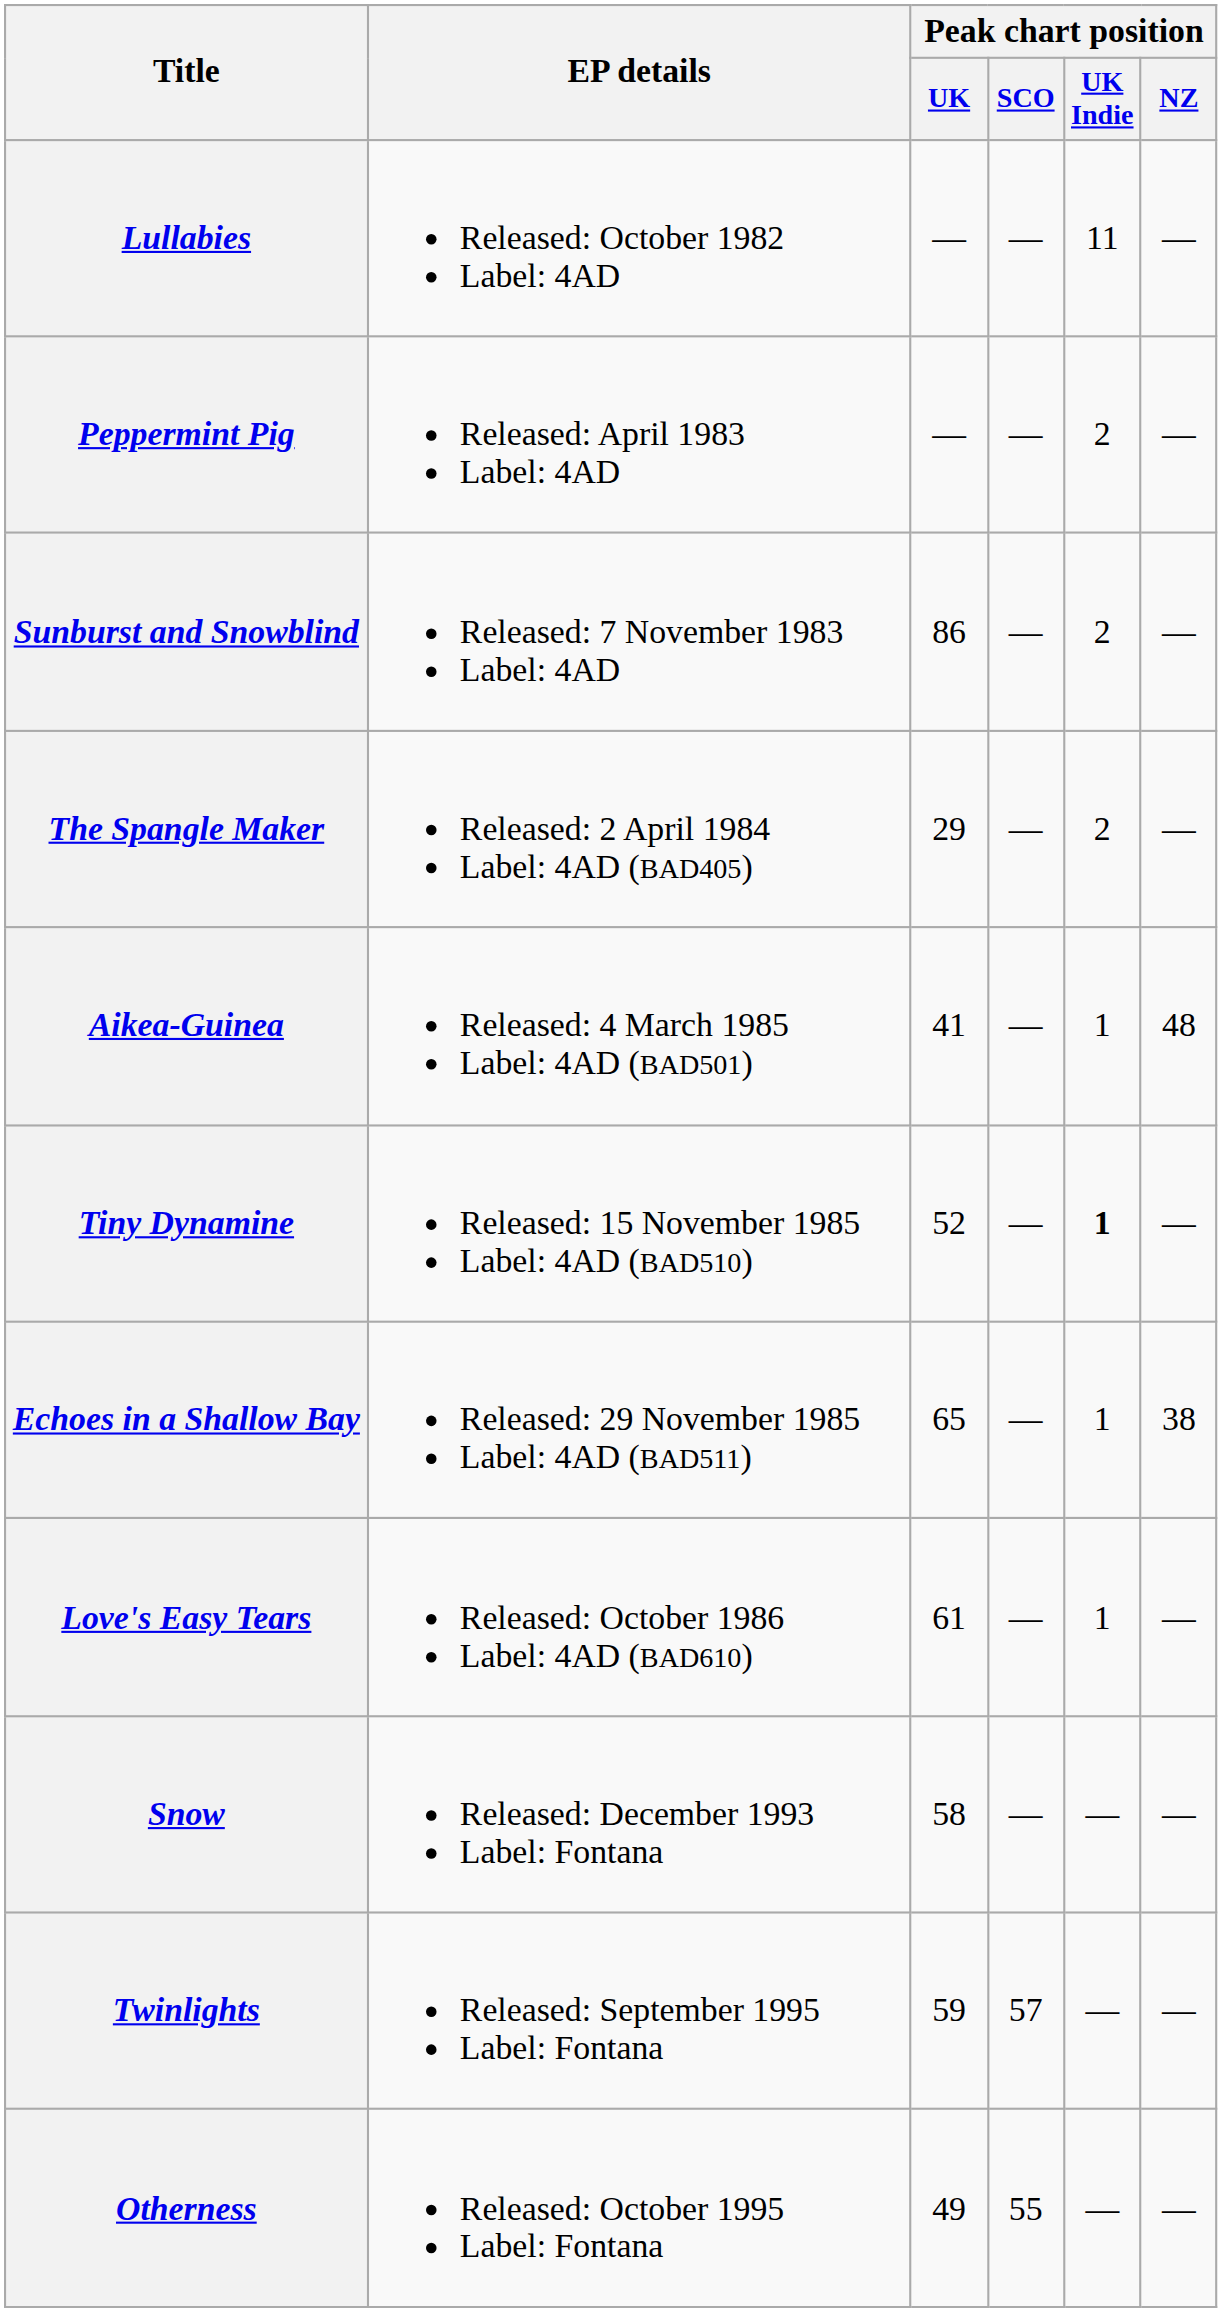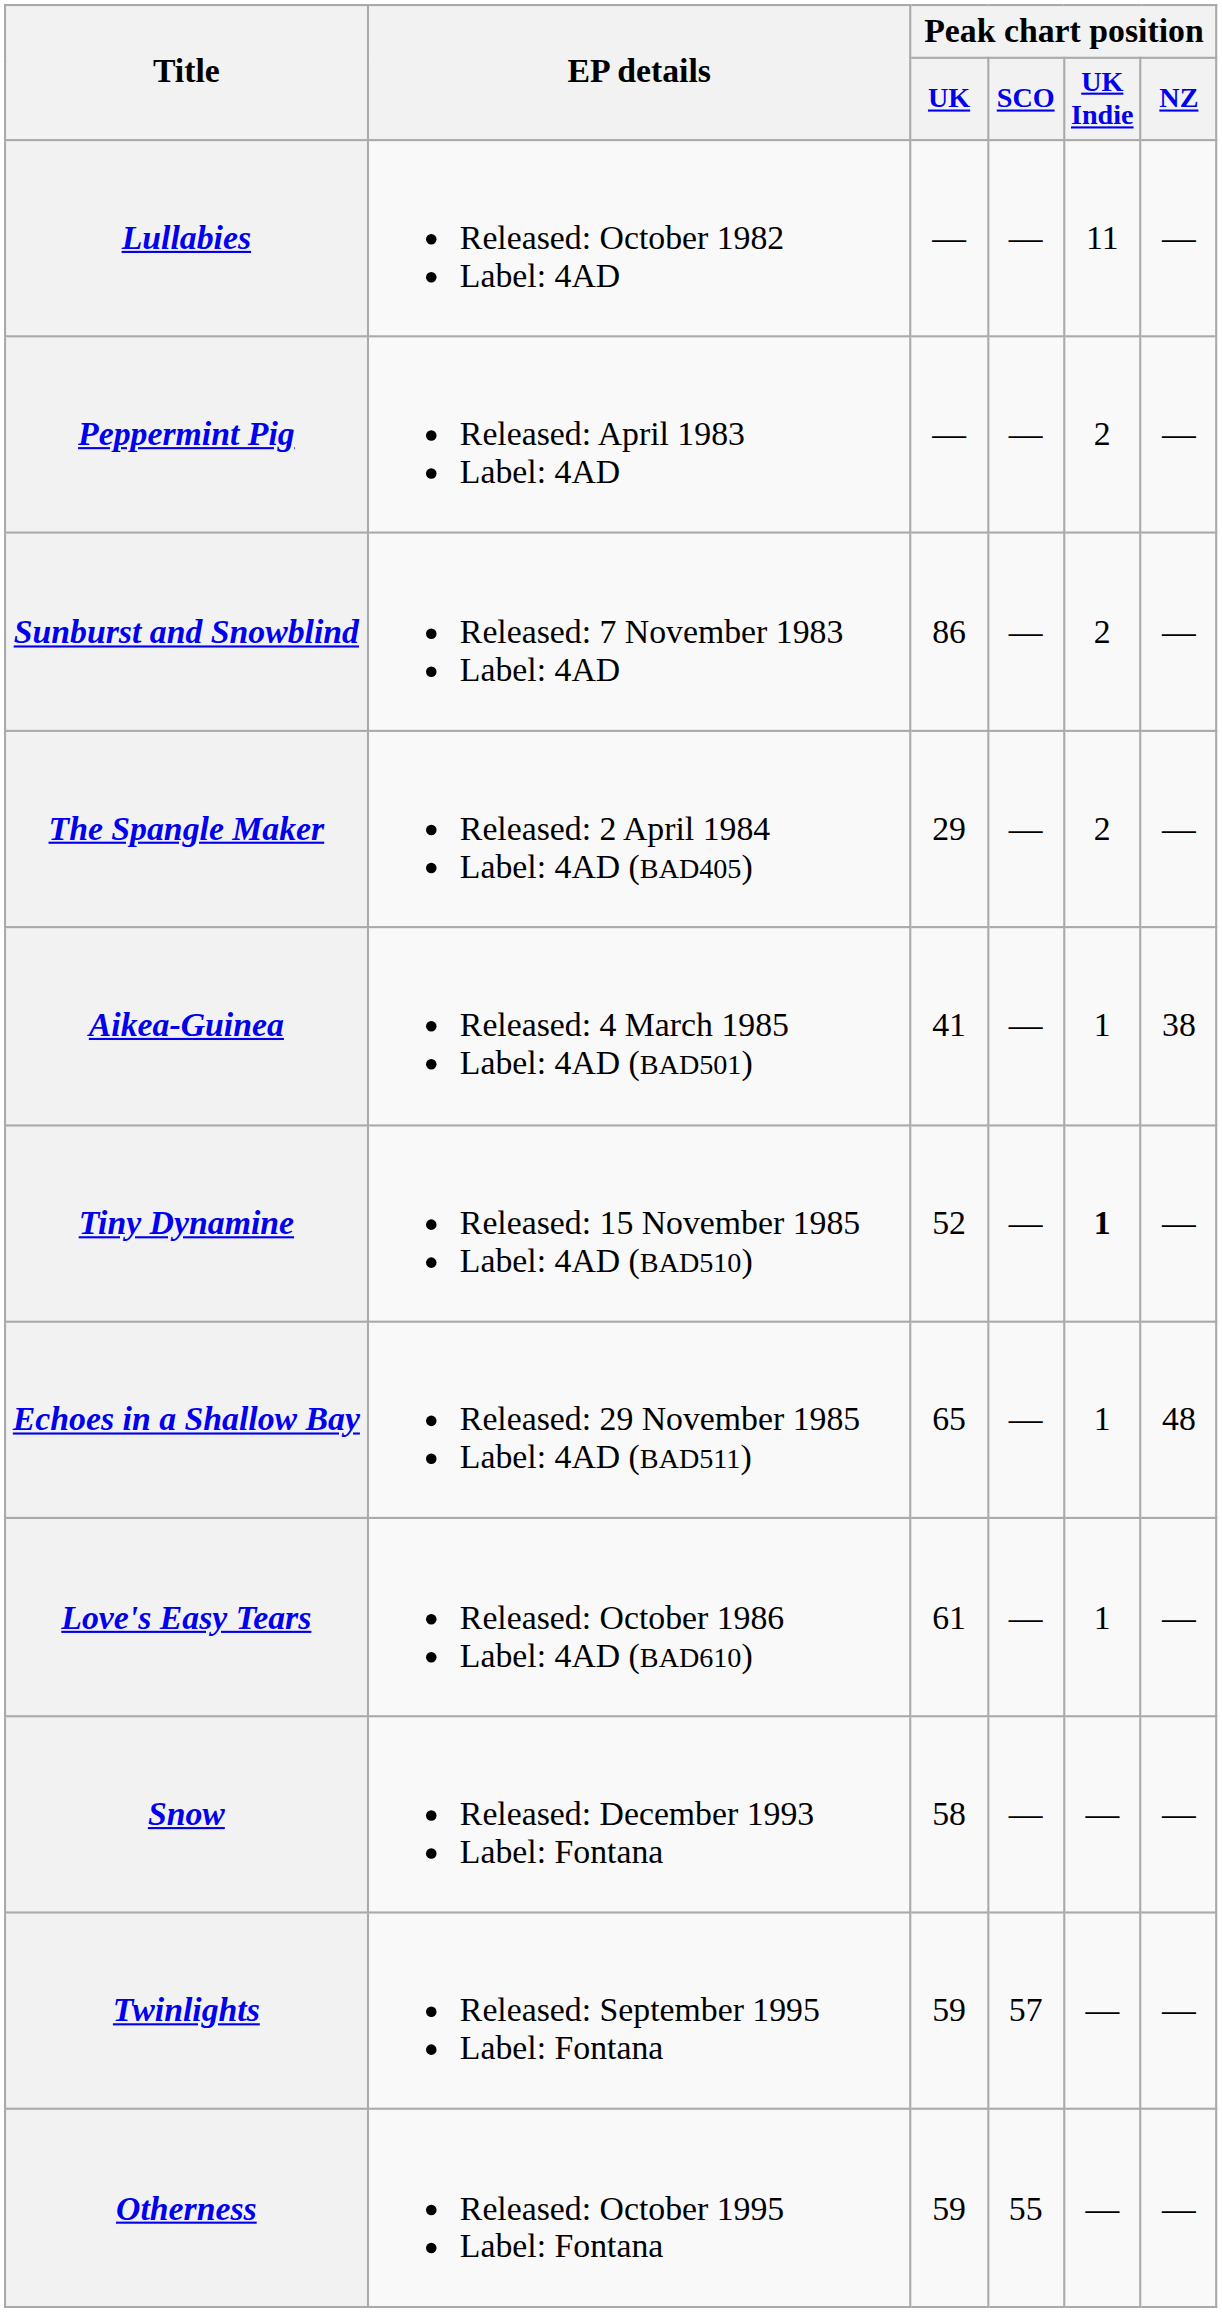 <table class="wikitable plainrowheaders" style="text-align:center;">
 <tr>
 <th rowspan="2">Title</th>
 <th rowspan="2" width="250">EP details</th>
 <th colspan="4">Peak chart position</th>
 </tr>
 <tr style="font-size:smaller;">
 <th width="30"><a href='#'>UK</a><br></th>
 <th width="30"><a href='#'>SCO</a><br></th>
 <th width="30"><a href='#'>UK Indie</a><br></th>
 <th width="30"><a href='#'>NZ</a><br></th>
 </tr>
 <tr>
 <th scope="row"><em><a href='#'>Lullabies</a></em></th>
 <td align="left"><br><ul><li>Released: October 1982</li><li>Label: 4AD</li></ul></td>
 <td>—</td>
 <td>—</td>
 <td>11</td>
 <td>—</td>
 </tr>
 <tr>
 <th scope="row"><em><a href='#'>Peppermint Pig</a></em></th>
 <td align="left"><br><ul><li>Released: April 1983</li><li>Label: 4AD</li></ul></td>
 <td>—</td>
 <td>—</td>
 <td>2</td>
 <td>—</td>
 </tr>
 <tr>
 <th scope="row"><em><a href='#'>Sunburst and Snowblind</a></em></th>
 <td align="left"><br><ul><li>Released: 7 November 1983</li><li>Label: 4AD</li></ul></td>
 <td>86</td>
 <td>—</td>
 <td>2</td>
 <td>—</td>
 </tr>
 <tr>
 <th scope="row"><em><a href='#'>The Spangle Maker</a></em></th>
 <td align="left"><br><ul><li>Released: 2 April 1984</li><li>Label: 4AD (<small>BAD405</small>)</li></ul></td>
 <td>29</td>
 <td>—</td>
 <td>2</td>
 <td>—</td>
 </tr>
 <tr>
 <th scope="row"><em><a href='#'>Aikea-Guinea</a></em></th>
 <td align="left"><br><ul><li>Released: 4 March 1985</li><li>Label: 4AD (<small>BAD501</small>)</li></ul></td>
 <td>41</td>
 <td>—</td>
 <td>1</td>
-<td>48</td>
+<td>38</td>
 </tr>
 <tr>
 <th scope="row"><em><a href='#'>Tiny Dynamine</a></em></th>
 <td align="left"><br><ul><li>Released: 15 November 1985</li><li>Label: 4AD (<small>BAD510</small>)</li></ul></td>
 <td>52</td>
 <td>—</td>
 <td><strong>1</strong></td>
 <td>—</td>
 </tr>
 <tr>
 <th scope="row"><em><a href='#'>Echoes in a Shallow Bay</a></em></th>
 <td align="left"><br><ul><li>Released: 29 November 1985</li><li>Label: 4AD (<small>BAD511</small>)</li></ul></td>
 <td>65</td>
 <td>—</td>
 <td>1</td>
-<td>38</td>
+<td>48</td>
 </tr>
 <tr>
 <th scope="row"><em><a href='#'>Love's Easy Tears</a></em></th>
 <td align="left"><br><ul><li>Released: October 1986</li><li>Label: 4AD (<small>BAD610</small>)</li></ul></td>
 <td>61</td>
 <td>—</td>
 <td>1</td>
 <td>—</td>
 </tr>
 <tr>
 <th scope="row"><em><a href='#'>Snow</a></em></th>
 <td align="left"><br><ul><li>Released: December 1993</li><li>Label: Fontana</li></ul></td>
 <td>58</td>
 <td>—</td>
 <td>—</td>
 <td>—</td>
 </tr>
 <tr>
 <th scope="row"><em><a href='#'>Twinlights</a></em></th>
 <td align="left"><br><ul><li>Released: September 1995</li><li>Label: Fontana</li></ul></td>
 <td>59</td>
 <td>57</td>
 <td>—</td>
 <td>—</td>
 </tr>
 <tr>
 <th scope="row"><em><a href='#'>Otherness</a></em></th>
 <td align="left"><br><ul><li>Released: October 1995</li><li>Label: Fontana</li></ul></td>
-<td>49</td>
+<td>59</td>
 <td>55</td>
 <td>—</td>
 <td>—</td>
 </tr>
 </table>
